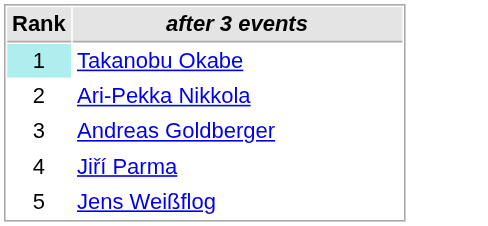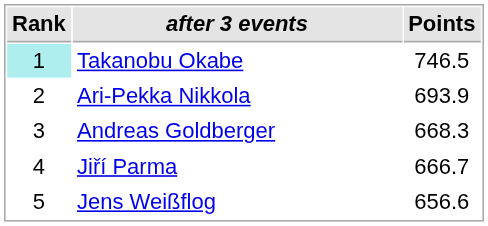 <table cellspacing="1" cellpadding="3" style="border:1px solid #aaa; font-size:86%;">
 <tr style="background:#e4e4e4;">
 <th style="border-bottom:1px solid #aaa; width:10px;">Rank</th>
 <th style="border-bottom:1px solid #aaa; width:200px;"><em>after 3 events</em></th>
+<th style="border-bottom:1px solid #aaa; width:20px;">Points</th>
 </tr>
 <tr>
 <td align=center style="background: paleturquoise;">1</td>
 <td> <a href='#'>Takanobu Okabe</a></td>
+<td align=center>746.5</td>
 </tr>
 <tr>
 <td align=center>2</td>
 <td> <a href='#'>Ari-Pekka Nikkola</a></td>
+<td align=center>693.9</td>
 </tr>
 <tr>
 <td align=center>3</td>
 <td> <a href='#'>Andreas Goldberger</a></td>
+<td align=center>668.3</td>
 </tr>
 <tr>
 <td align=center>4</td>
 <td> <a href='#'>Jiří Parma</a></td>
+<td align=center>666.7</td>
 </tr>
 <tr>
 <td align=center>5</td>
 <td> <a href='#'>Jens Weißflog</a></td>
+<td align=center>656.6</td>
 </tr>
 </table>
